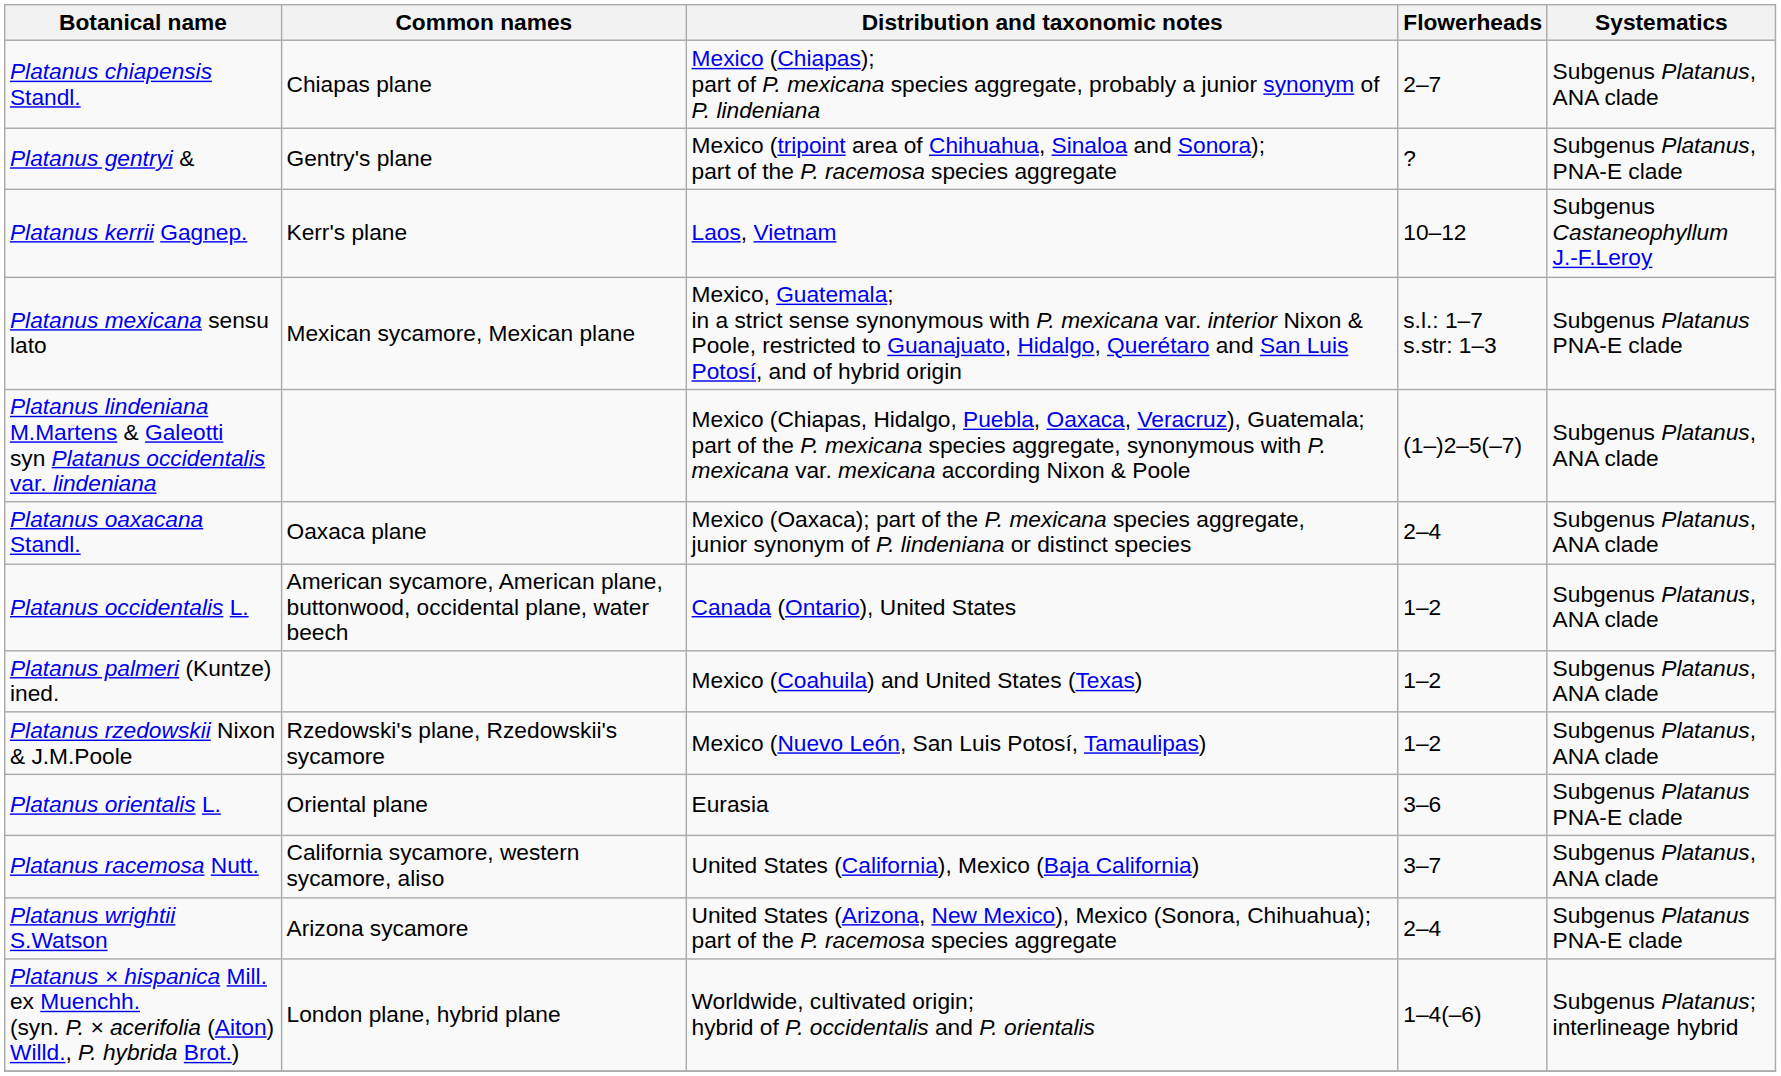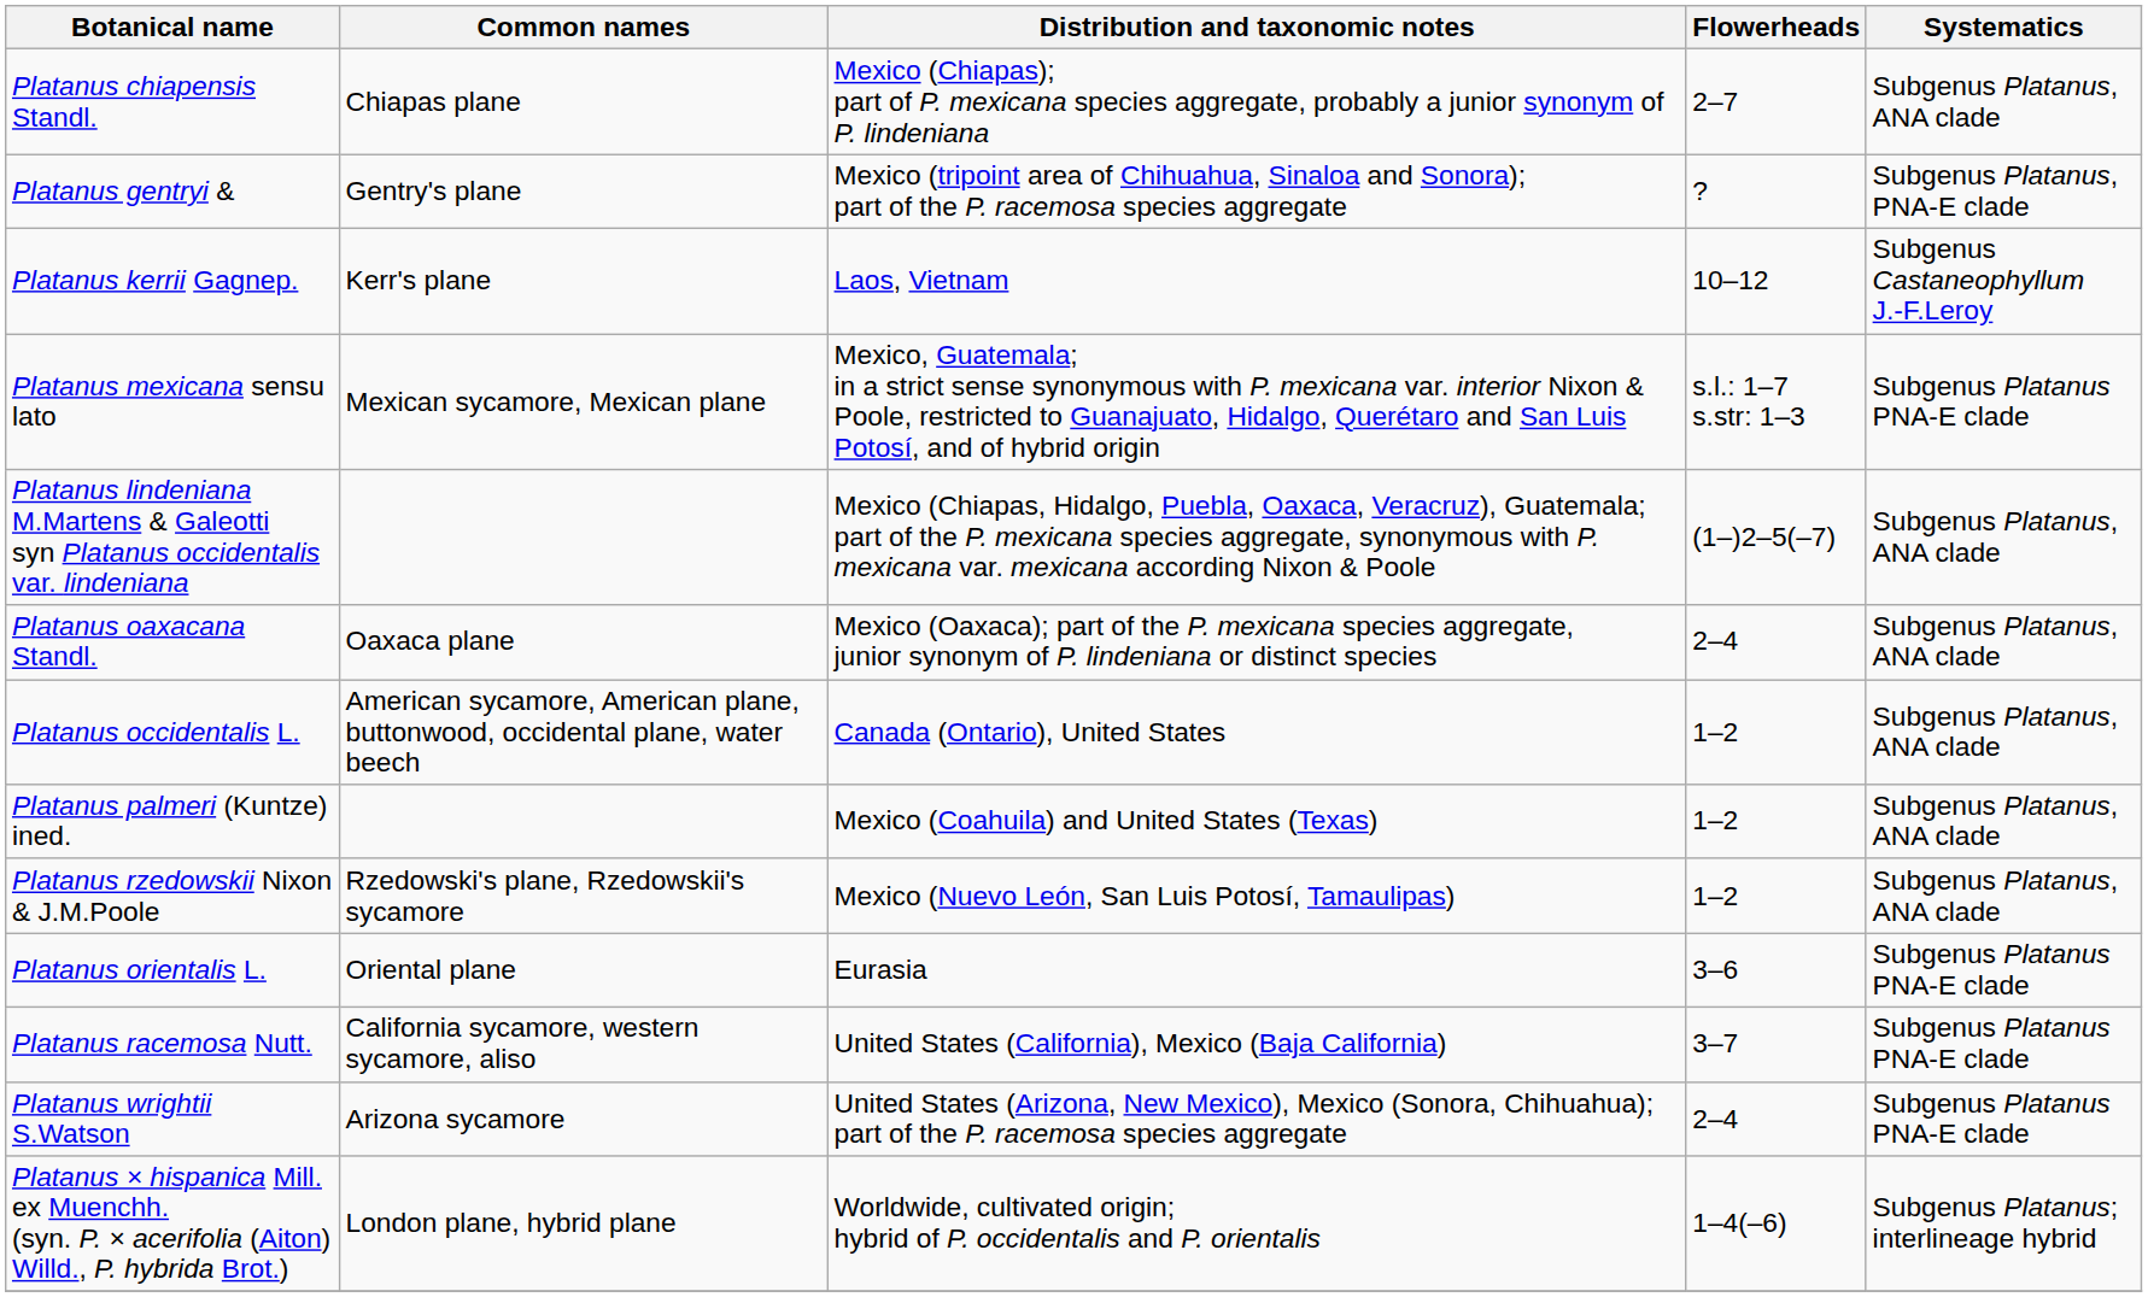 <table class="wikitable">
 <tr>
 <th>Botanical name</th>
 <th>Common names</th>
 <th>Distribution and taxonomic notes</th>
 <th>Flowerheads</th>
 <th>Systematics</th>
 </tr>
 <tr>
 <td><em><a href='#'>Platanus chiapensis</a></em> <a href='#'>Standl.</a> </td>
 <td>Chiapas plane</td>
 <td><a href='#'>Mexico</a> (<a href='#'>Chiapas</a>);<br>part of <em>P. mexicana</em> species aggregate, probably a junior <a href='#'>synonym</a> of <em>P. lindeniana</em></td>
 <td>2–7</td>
 <td>Subgenus <em>Platanus</em>,<br>ANA clade</td>
 </tr>
 <tr>
 <td><em><a href='#'>Platanus gentryi</a></em>  &  </td>
 <td>Gentry's plane</td>
 <td>Mexico (<a href='#'>tripoint</a> area of <a href='#'>Chihuahua</a>, <a href='#'>Sinaloa</a> and <a href='#'>Sonora</a>);<br>part of the <em>P. racemosa</em> species aggregate</td>
 <td>?</td>
 <td>Subgenus <em>Platanus</em>,<br>PNA-E clade</td>
 </tr>
 <tr>
 <td><em><a href='#'>Platanus kerrii</a></em> <a href='#'>Gagnep.</a></td>
 <td>Kerr's plane</td>
 <td><a href='#'>Laos</a>, <a href='#'>Vietnam</a></td>
 <td>10–12</td>
 <td>Subgenus <em>Castaneophyllum</em><br><a href='#'>J.-F.Leroy</a></td>
 </tr>
 <tr>
 <td><em><a href='#'>Platanus mexicana</a></em>  sensu lato</td>
 <td>Mexican sycamore, Mexican plane</td>
 <td>Mexico, <a href='#'>Guatemala</a>;<br>in a strict sense synonymous with <em>P. mexicana</em> var. <em>interior</em> Nixon & Poole, restricted to <a href='#'>Guanajuato</a>, <a href='#'>Hidalgo</a>, <a href='#'>Querétaro</a> and <a href='#'>San Luis Potosí</a>, and of hybrid origin</td>
 <td>s.l.: 1–7<br>s.str: 1–3</td>
 <td>Subgenus <em>Platanus</em><br>PNA-E clade</td>
 </tr>
 <tr>
 <td><em><a href='#'>Platanus lindeniana</a></em> <a href='#'>M.Martens</a> & <a href='#'>Galeotti</a> <br>syn <a href='#'><em>Platanus occidentalis</em> var. <em>lindeniana</em></a></td>
 <td></td>
 <td>Mexico (Chiapas, Hidalgo, <a href='#'>Puebla</a>, <a href='#'>Oaxaca</a>, <a href='#'>Veracruz</a>), Guatemala;<br>part of the <em>P. mexicana</em> species aggregate, synonymous with <em>P. mexicana</em> var. <em>mexicana</em> according Nixon & Poole</td>
 <td>(1–)2–5(–7)</td>
 <td>Subgenus <em>Platanus</em>,<br>ANA clade</td>
 </tr>
 <tr>
 <td><em><a href='#'>Platanus oaxacana</a></em> <a href='#'>Standl.</a></td>
 <td>Oaxaca plane</td>
 <td>Mexico (Oaxaca); part of the <em>P. mexicana</em> species aggregate,<br>junior synonym of <em>P. lindeniana</em> or distinct species</td>
 <td>2–4</td>
 <td>Subgenus <em>Platanus</em>,<br>ANA clade</td>
 </tr>
 <tr>
 <td><em><a href='#'>Platanus occidentalis</a></em> <a href='#'>L.</a></td>
 <td>American sycamore, American plane, buttonwood, occidental plane, water beech</td>
 <td><a href='#'>Canada</a> (<a href='#'>Ontario</a>), United States</td>
 <td>1–2</td>
 <td>Subgenus <em>Platanus</em>,<br>ANA clade</td>
 </tr>
 <tr>
 <td><em><a href='#'>Platanus palmeri</a></em> (Kuntze) ined.</td>
 <td></td>
 <td>Mexico (<a href='#'>Coahuila</a>) and United States (<a href='#'>Texas</a>)</td>
 <td>1–2</td>
 <td>Subgenus <em>Platanus</em>,<br>ANA clade</td>
 </tr>
 <tr>
 <td><em><a href='#'>Platanus rzedowskii</a></em> Nixon & J.M.Poole </td>
 <td>Rzedowski's plane, Rzedowskii's sycamore</td>
 <td>Mexico (<a href='#'>Nuevo León</a>, San Luis Potosí, <a href='#'>Tamaulipas</a>)</td>
 <td>1–2</td>
 <td>Subgenus <em>Platanus</em>,<br>ANA clade</td>
 </tr>
 <tr>
 <td><em><a href='#'>Platanus orientalis</a></em> <a href='#'>L.</a></td>
 <td>Oriental plane</td>
 <td>Eurasia</td>
 <td>3–6</td>
 <td>Subgenus <em>Platanus</em><br>PNA-E clade</td>
 </tr>
 <tr>
 <td><em><a href='#'>Platanus racemosa</a></em> <a href='#'>Nutt.</a></td>
 <td>California sycamore, western sycamore, aliso</td>
 <td>United States (<a href='#'>California</a>), Mexico (<a href='#'>Baja California</a>)</td>
 <td>3–7</td>
-<td>Subgenus <em>Platanus</em>,<br>ANA clade</td>
+<td>Subgenus <em>Platanus</em><br>PNA-E clade</td>
 </tr>
 <tr>
 <td><em><a href='#'>Platanus wrightii</a></em> <a href='#'>S.Watson</a></td>
 <td>Arizona sycamore</td>
 <td>United States (<a href='#'>Arizona</a>, <a href='#'>New Mexico</a>), Mexico (Sonora, Chihuahua);<br>part of the <em>P. racemosa</em> species aggregate</td>
 <td>2–4</td>
 <td>Subgenus <em>Platanus</em><br>PNA-E clade</td>
 </tr>
 <tr>
 <td><em><a href='#'>Platanus × hispanica</a></em> <a href='#'>Mill.</a> ex <a href='#'>Muenchh.</a><br>(syn. <em>P. × acerifolia</em> (<a href='#'>Aiton</a>) <a href='#'>Willd.</a>, <em>P. hybrida</em> <a href='#'>Brot.</a>)</td>
 <td>London plane, hybrid plane</td>
 <td>Worldwide, cultivated origin;<br>hybrid of <em>P. occidentalis</em> and <em>P. orientalis</em></td>
 <td>1–4(–6)</td>
 <td>Subgenus <em>Platanus</em>;<br>interlineage hybrid</td>
 </tr>
 <tr>
 </tr>
 </table>
